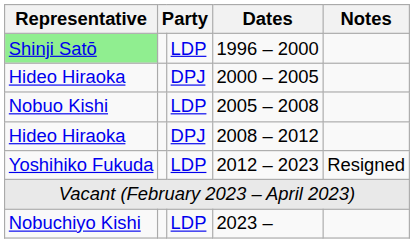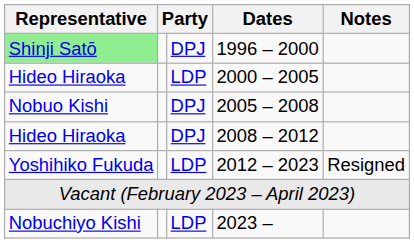 <table class=wikitable>
 <tr valign=bottom>
 <th>Representative</th>
 <th colspan="2">Party</th>
 <th>Dates</th>
 <th>Notes</th>
 </tr>
 <tr>
 <td style="background: lightgreen;"><a href='#'>Shinji Satō</a></td>
 <td bgcolor=></td>
-<td><a href='#'>LDP</a></td>
+<td><a href='#'>DPJ</a></td>
 <td>1996 – 2000</td>
 <td></td>
 </tr>
 <tr>
 <td><a href='#'>Hideo Hiraoka</a></td>
 <td bgcolor=></td>
-<td><a href='#'>DPJ</a></td>
+<td><a href='#'>LDP</a></td>
 <td>2000 – 2005</td>
 <td></td>
 </tr>
 <tr>
 <td><a href='#'>Nobuo Kishi</a></td>
 <td bgcolor=></td>
-<td><a href='#'>LDP</a></td>
+<td><a href='#'>DPJ</a></td>
 <td>2005 – 2008</td>
 <td></td>
 </tr>
 <tr>
 <td><a href='#'>Hideo Hiraoka</a></td>
 <td bgcolor=></td>
 <td><a href='#'>DPJ</a></td>
 <td>2008 – 2012</td>
 <td></td>
 </tr>
 <tr>
 <td><a href='#'>Yoshihiko Fukuda</a></td>
 <td bgcolor=></td>
 <td><a href='#'>LDP</a></td>
 <td>2012 – 2023</td>
 <td>Resigned</td>
 </tr>
 <tr>
 <td colspan="5" style="background-color:#E9E9E9" align=center><em>Vacant (February 2023 – April 2023)</em></td>
 </tr>
 <tr>
 <td><a href='#'>Nobuchiyo Kishi</a></td>
 <td bgcolor=></td>
 <td><a href='#'>LDP</a></td>
 <td>2023 –</td>
 <td></td>
 </tr>
 </table>
